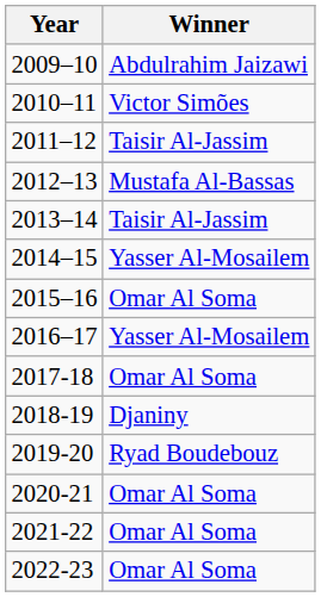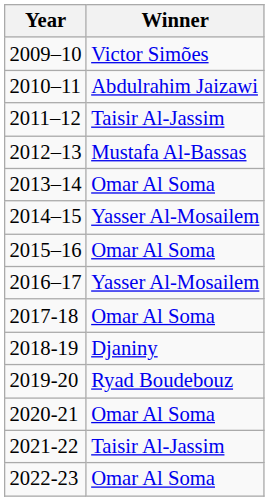 <table class="wikitable">
 <tr>
 <th>Year</th>
 <th>Winner</th>
 </tr>
 <tr>
 <td>2009–10</td>
-<td> <a href='#'>Abdulrahim Jaizawi</a></td>
+<td> <a href='#'>Victor Simões</a></td>
 </tr>
 <tr>
 <td>2010–11</td>
-<td> <a href='#'>Victor Simões</a></td>
+<td> <a href='#'>Abdulrahim Jaizawi</a></td>
 </tr>
 <tr>
 <td>2011–12</td>
 <td> <a href='#'>Taisir Al-Jassim</a></td>
 </tr>
 <tr>
 <td>2012–13</td>
 <td> <a href='#'>Mustafa Al-Bassas</a></td>
 </tr>
 <tr>
 <td>2013–14</td>
-<td> <a href='#'>Taisir Al-Jassim</a></td>
+<td> <a href='#'>Omar Al Soma</a></td>
 </tr>
 <tr>
 <td>2014–15</td>
 <td> <a href='#'>Yasser Al-Mosailem</a></td>
 </tr>
 <tr>
 <td>2015–16</td>
 <td> <a href='#'>Omar Al Soma</a></td>
 </tr>
 <tr>
 <td>2016–17</td>
 <td> <a href='#'>Yasser Al-Mosailem</a></td>
 </tr>
 <tr>
 <td>2017-18</td>
 <td> <a href='#'>Omar Al Soma</a></td>
 </tr>
 <tr>
 <td>2018-19</td>
 <td> <a href='#'>Djaniny</a></td>
 </tr>
 <tr>
 <td>2019-20</td>
 <td> <a href='#'>Ryad Boudebouz</a></td>
 </tr>
 <tr>
 <td>2020-21</td>
 <td> <a href='#'>Omar Al Soma</a></td>
 </tr>
 <tr>
 <td>2021-22</td>
-<td> <a href='#'>Omar Al Soma</a></td>
+<td> <a href='#'>Taisir Al-Jassim</a></td>
 </tr>
 <tr>
 <td>2022-23</td>
 <td> <a href='#'>Omar Al Soma</a></td>
 </tr>
 </table>
